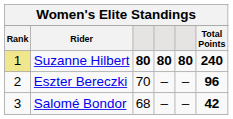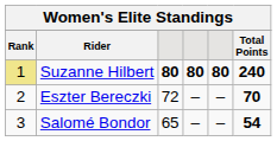 <table class="wikitable sortable">
 <tr>
 <th colspan=27 align="center">Women's Elite Standings</th>
 </tr>
 <tr>
 </tr>
 <tr style="font-size:8pt;font-weight:bold">
 <th align="center">Rank</th>
 <th align="center">Rider</th>
 <th class=unsortable style="background:#E5E4E2;"><small></small></th>
 <th class=unsortable style="background:#E5E4E2;"><small></small></th>
 <th class=unsortable style="background:#E5E4E2;"><small></small></th>
 <th align="center">Total<br>Points</th>
 </tr>
 <tr>
 <td align=center style="background: khaki;">1</td>
 <td> <a href='#'>Suzanne Hilbert</a></td>
 <td align=center><strong>80</strong></td>
 <td align=center><strong>80</strong></td>
 <td align=center><strong>80</strong></td>
 <td align=center><strong>240</strong></td>
 </tr>
 <tr>
 <td align=center>2</td>
 <td> <a href='#'>Eszter Bereczki</a></td>
-<td align=center>70</td>
+<td align=center>72</td>
 <td align=center>–</td>
 <td align=center>–</td>
-<td align=center><strong>96</strong></td>
+<td align=center><strong>70</strong></td>
 </tr>
 <tr>
 <td align=center>3</td>
 <td> <a href='#'>Salomé Bondor</a></td>
-<td align=center>68</td>
+<td align=center>65</td>
 <td align=center>–</td>
 <td align=center>–</td>
-<td align=center><strong>42</strong></td>
+<td align=center><strong>54</strong></td>
 </tr>
 </table>
